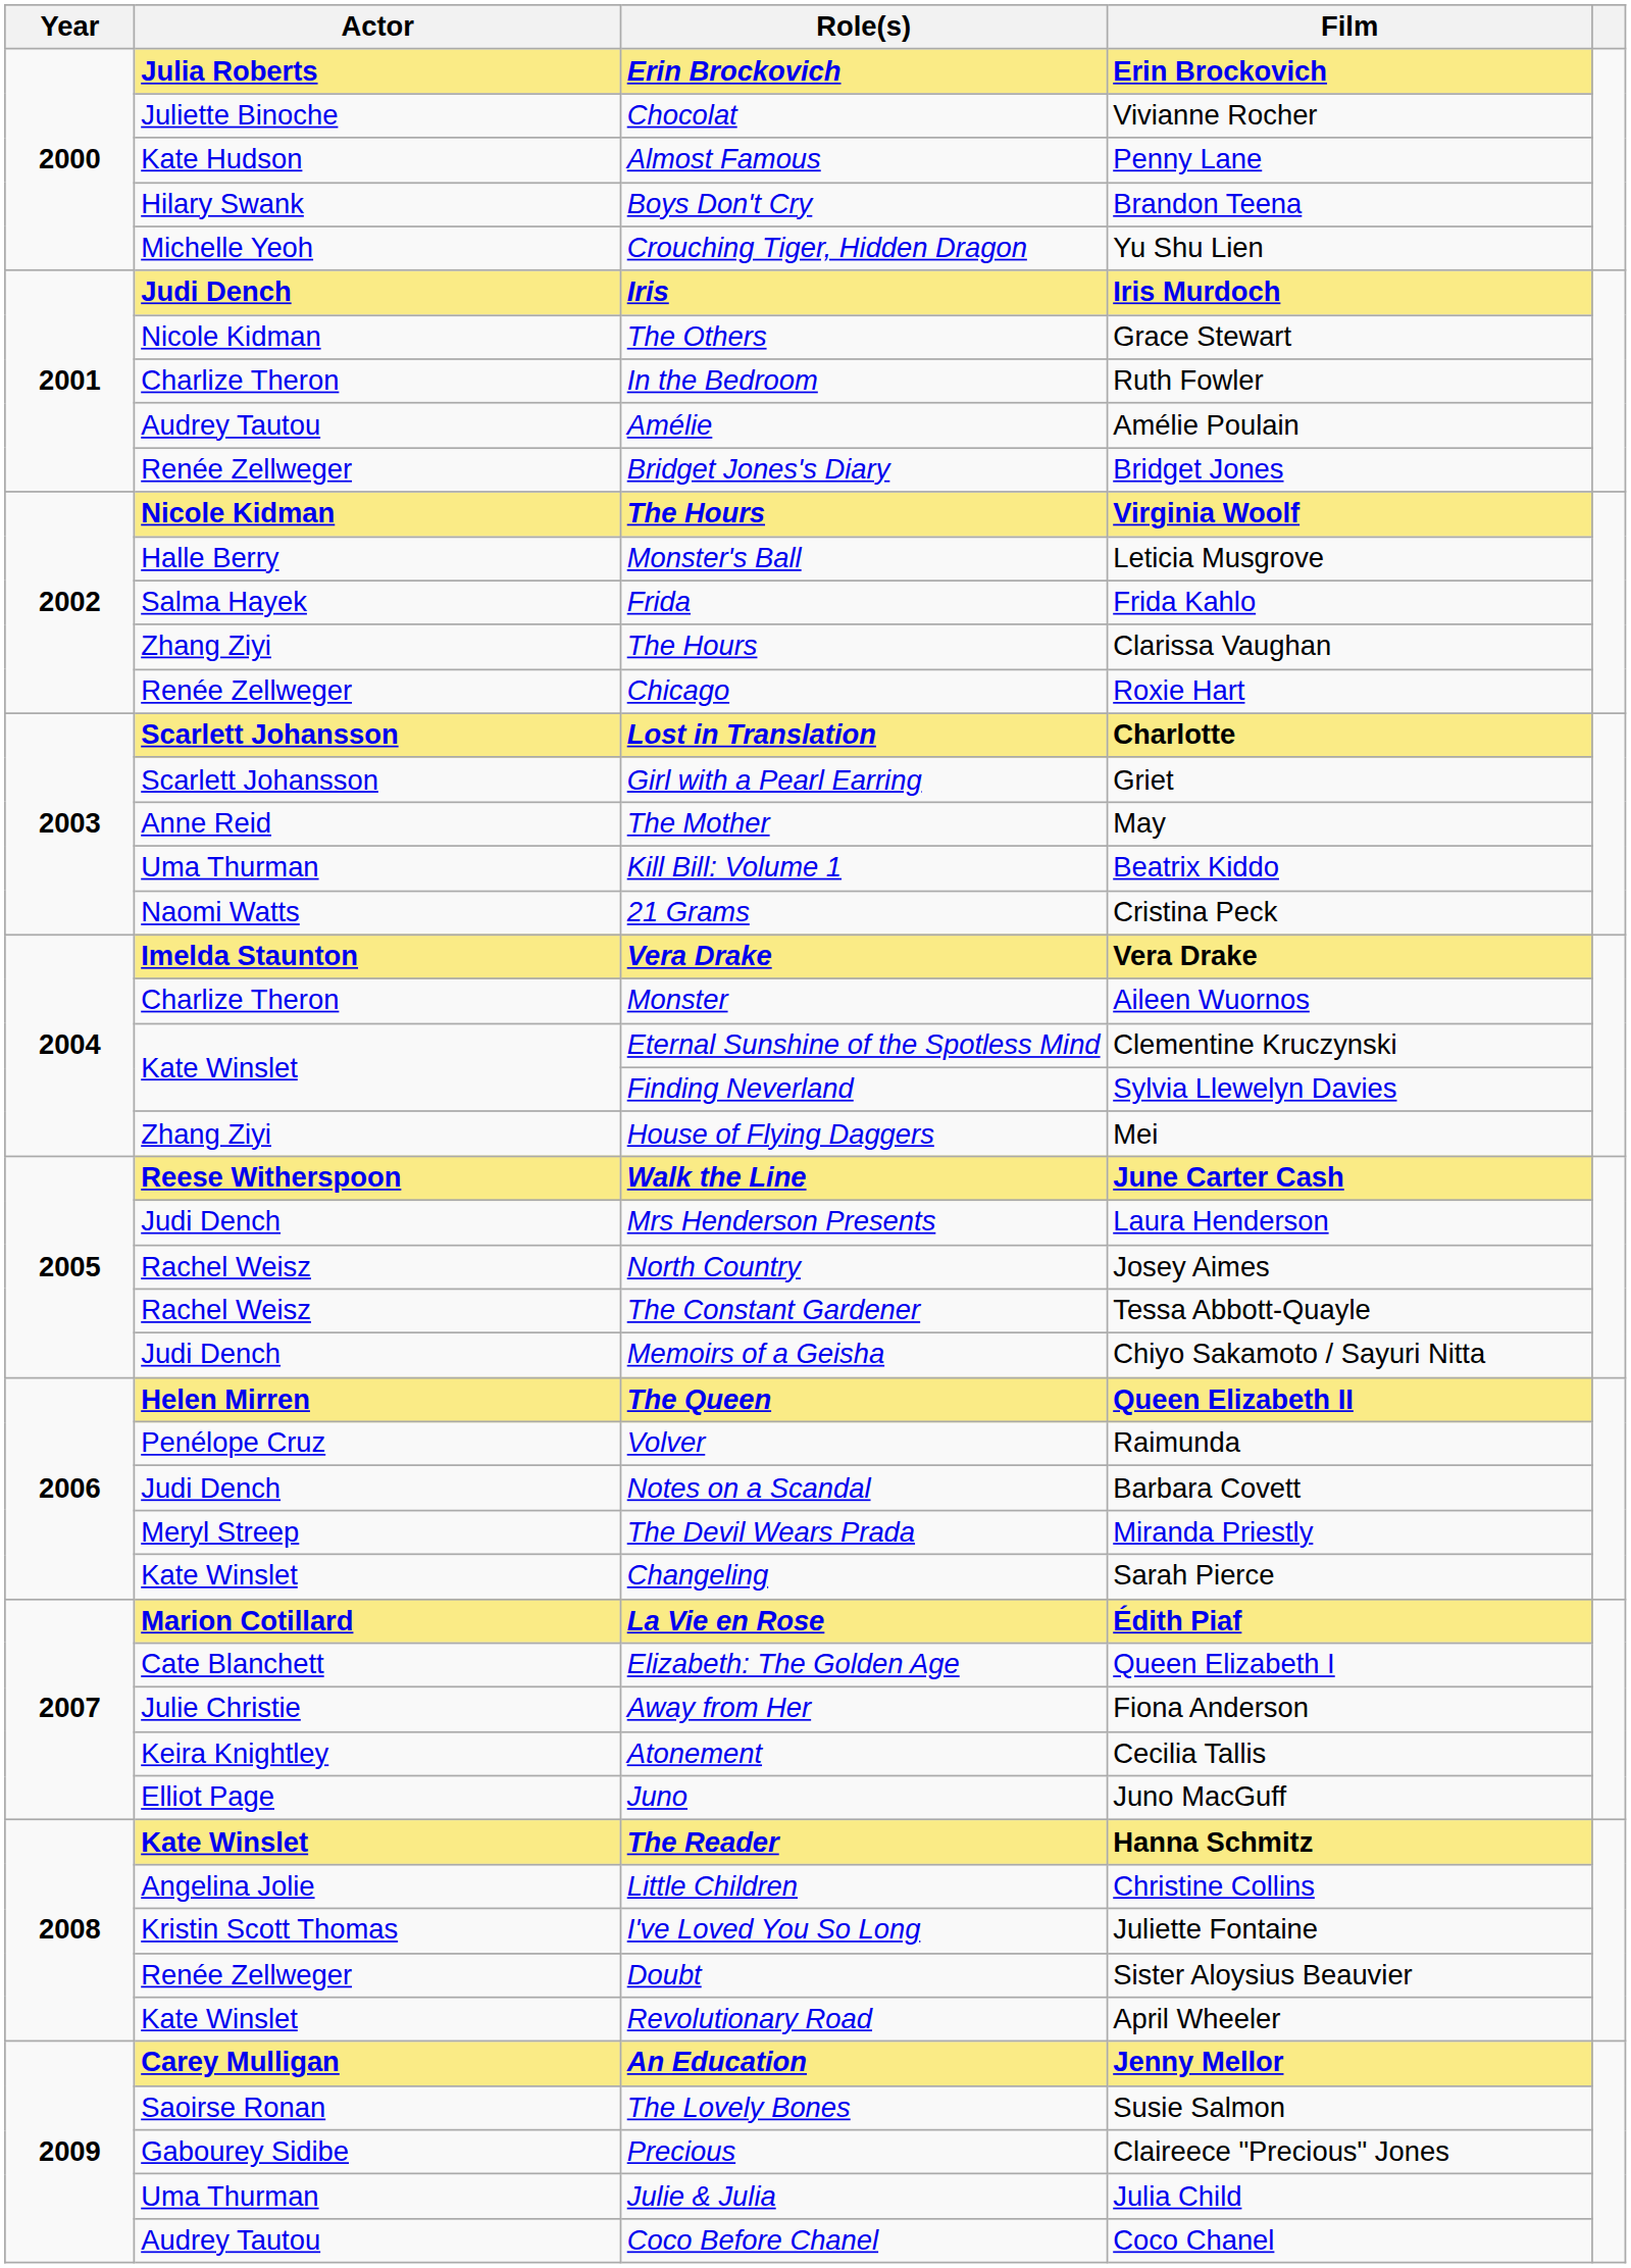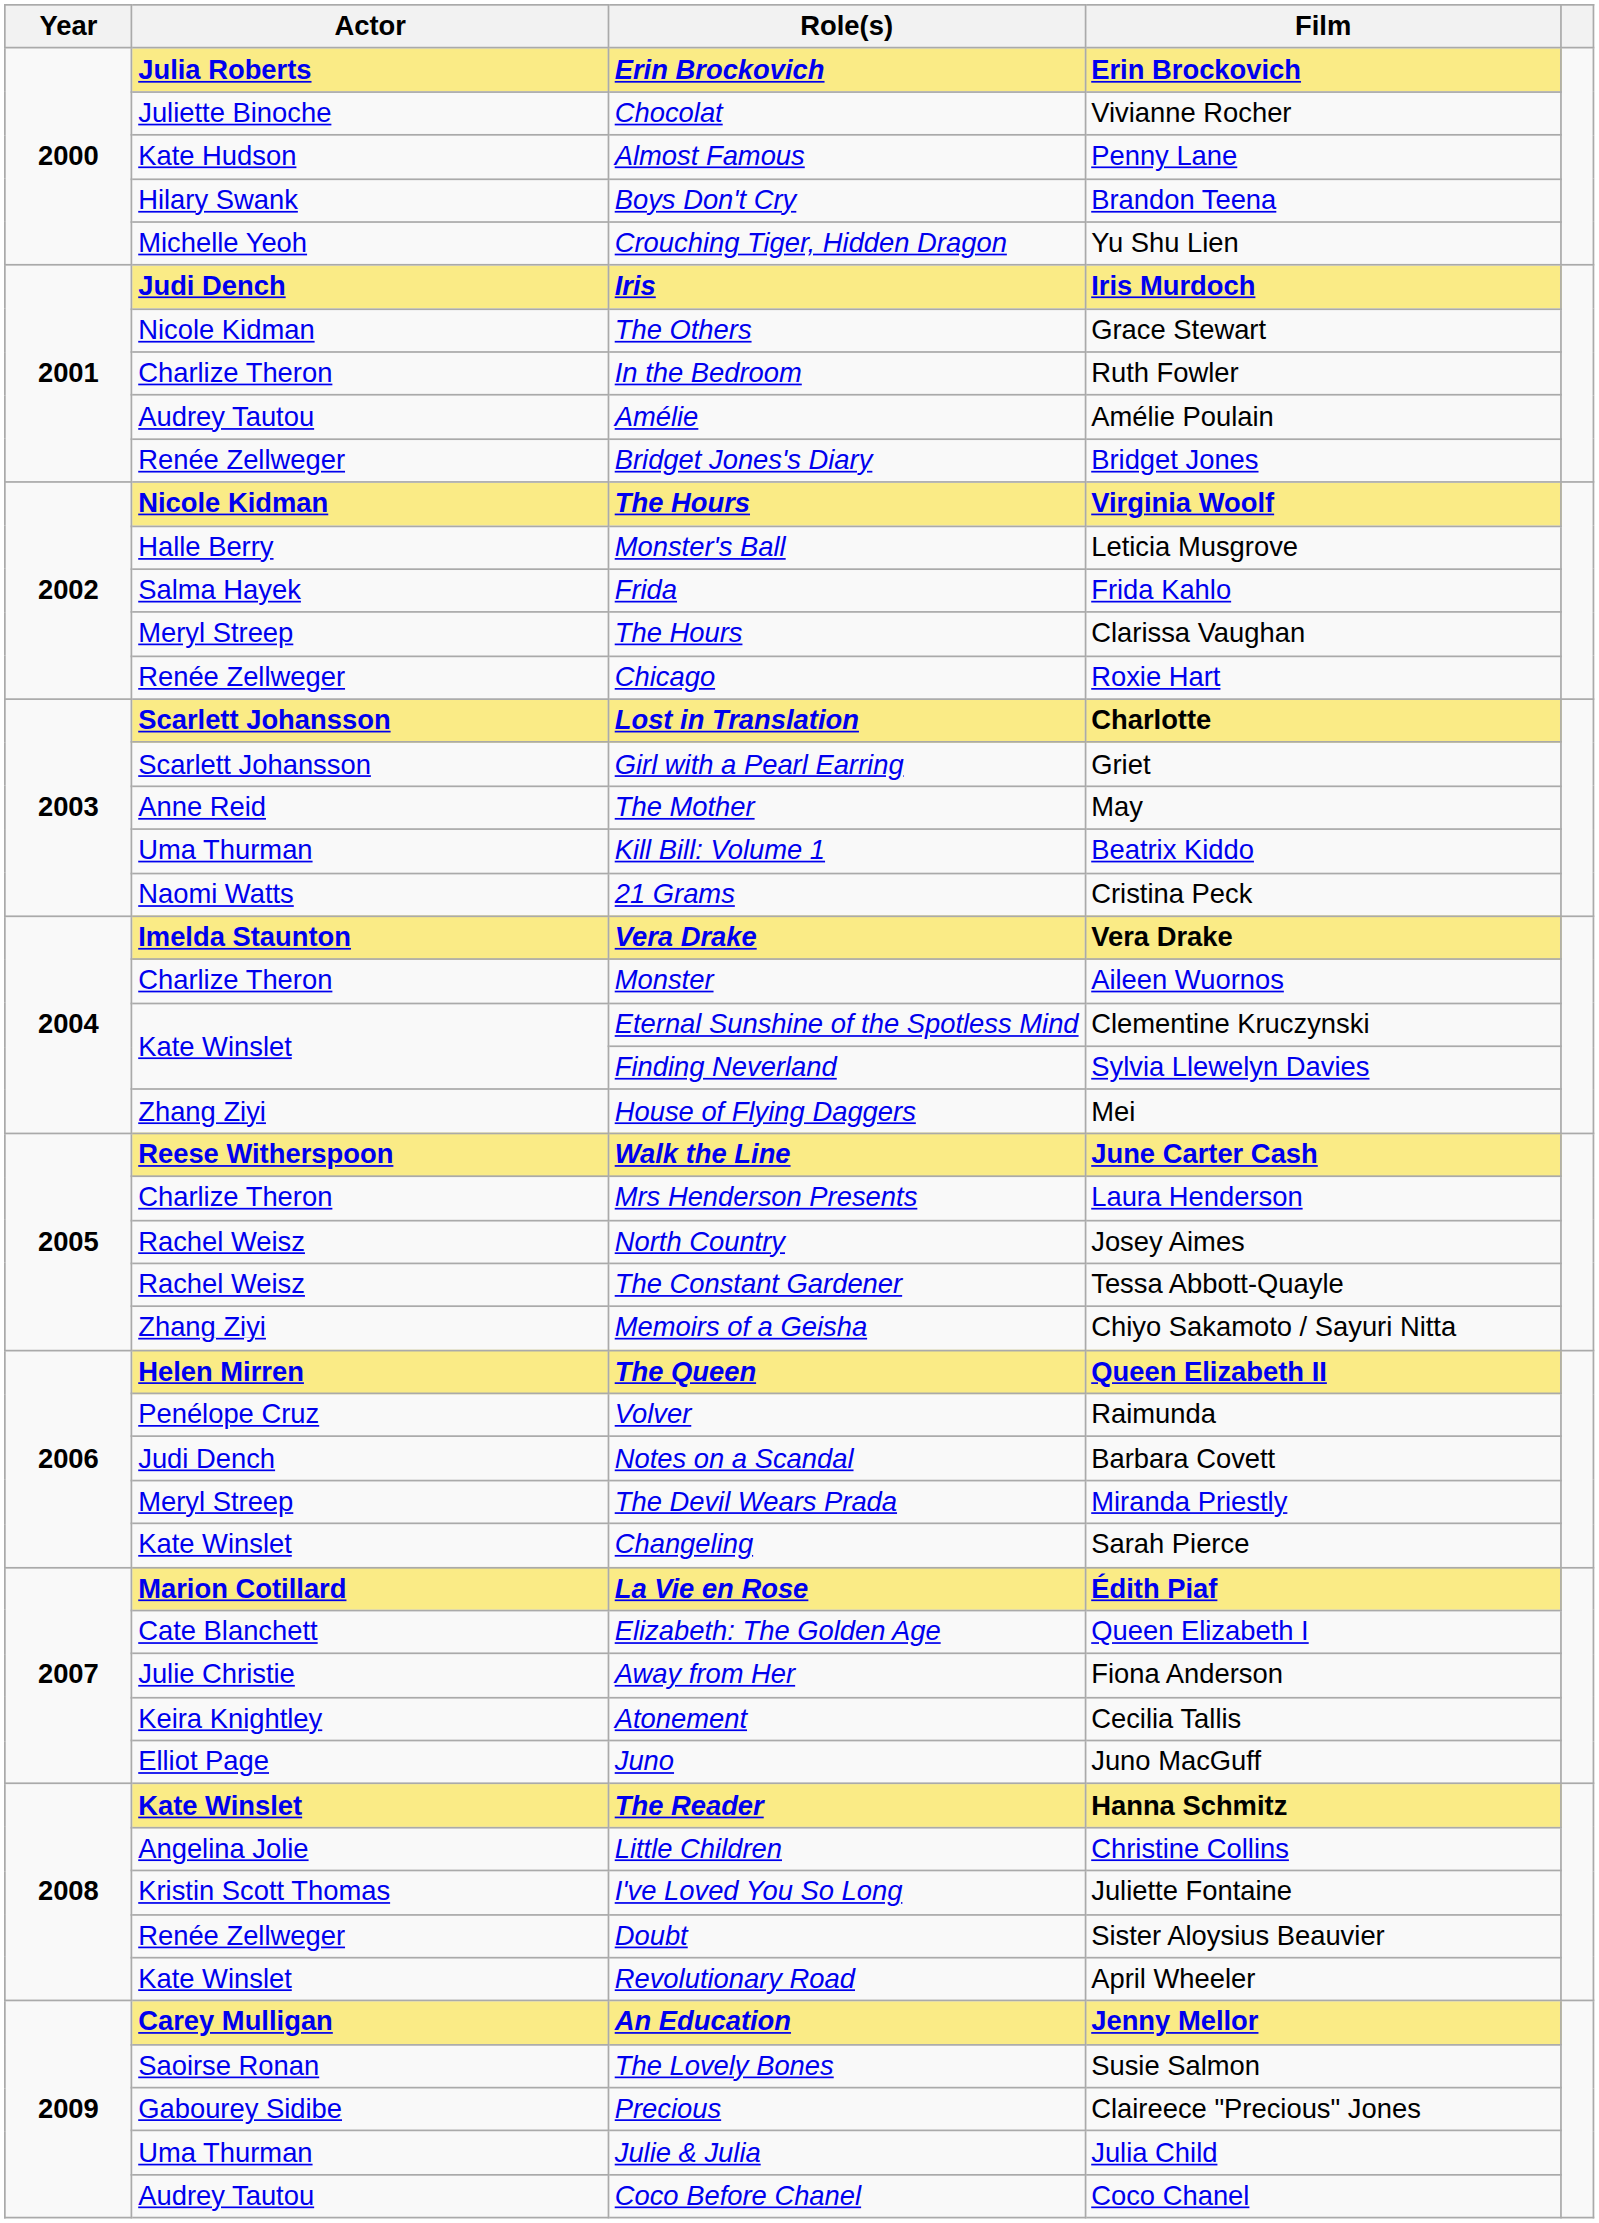 <table class="wikitable sortable">
 <tr>
 <th scope="col" style="width:8%;">Year</th>
 <th scope="col" style="width:30%;">Actor</th>
 <th scope="col" style="width:30%;">Role(s)</th>
 <th scope="col" style="width:30%;">Film</th>
 <th scope="col" style="width:2%;" class="unsortable"></th>
 </tr>
 <tr>
 <td rowspan="5", align=center><strong>2000</strong><br></td>
 <td style="background:#FAEB86"><strong><a href='#'>Julia Roberts</a></strong></td>
 <td style="background:#FAEB86"><strong><em><a href='#'>Erin Brockovich</a></em></strong></td>
 <td style="background:#FAEB86"><strong><a href='#'>Erin Brockovich</a></strong></td>
 <td rowspan=5> <br></td>
 </tr>
 <tr>
 <td><a href='#'>Juliette Binoche</a></td>
 <td><em><a href='#'>Chocolat</a></em></td>
 <td>Vivianne Rocher</td>
 </tr>
 <tr>
 <td><a href='#'>Kate Hudson</a></td>
 <td><em><a href='#'>Almost Famous</a></em></td>
 <td><a href='#'>Penny Lane</a></td>
 </tr>
 <tr>
 <td><a href='#'>Hilary Swank</a></td>
 <td><em><a href='#'>Boys Don't Cry</a></em></td>
 <td><a href='#'>Brandon Teena</a></td>
 </tr>
 <tr>
 <td><a href='#'>Michelle Yeoh</a></td>
 <td><em><a href='#'>Crouching Tiger, Hidden Dragon</a></em></td>
 <td>Yu Shu Lien</td>
 </tr>
 <tr>
 <td rowspan="5", align=center><strong>2001</strong><br></td>
 <td style="background:#FAEB86"><strong><a href='#'>Judi Dench</a></strong></td>
 <td style="background:#FAEB86"><strong><em><a href='#'>Iris</a></em></strong></td>
 <td style="background:#FAEB86"><strong><a href='#'>Iris Murdoch</a></strong></td>
 <td rowspan=5></td>
 </tr>
 <tr>
 <td><a href='#'>Nicole Kidman</a></td>
 <td><em><a href='#'>The Others</a></em></td>
 <td>Grace Stewart</td>
 </tr>
 <tr>
 <td><a href='#'>Charlize Theron</a></td>
 <td><em><a href='#'>In the Bedroom</a></em></td>
 <td>Ruth Fowler</td>
 </tr>
 <tr>
 <td><a href='#'>Audrey Tautou</a></td>
 <td><em><a href='#'>Amélie</a></em></td>
 <td>Amélie Poulain</td>
 </tr>
 <tr>
 <td><a href='#'>Renée Zellweger</a></td>
 <td><em><a href='#'>Bridget Jones's Diary</a></em></td>
 <td><a href='#'>Bridget Jones</a></td>
 </tr>
 <tr>
 <td rowspan="5", align=center><strong>2002</strong><br></td>
 <td style="background:#FAEB86"><strong><a href='#'>Nicole Kidman</a></strong></td>
 <td style="background:#FAEB86"><strong><em><a href='#'>The Hours</a></em></strong></td>
 <td style="background:#FAEB86"><strong><a href='#'>Virginia Woolf</a></strong></td>
 <td rowspan=5></td>
 </tr>
 <tr>
 <td><a href='#'>Halle Berry</a></td>
 <td><em><a href='#'>Monster's Ball</a></em></td>
 <td>Leticia Musgrove</td>
 </tr>
 <tr>
 <td><a href='#'>Salma Hayek</a></td>
 <td><em><a href='#'>Frida</a></em></td>
 <td><a href='#'>Frida Kahlo</a></td>
 </tr>
 <tr>
-<td><a href='#'>Zhang Ziyi</a></td>
+<td><a href='#'>Meryl Streep</a></td>
 <td><em><a href='#'>The Hours</a></em></td>
 <td>Clarissa Vaughan</td>
 </tr>
 <tr>
 <td><a href='#'>Renée Zellweger</a></td>
 <td><em><a href='#'>Chicago</a></em></td>
 <td><a href='#'>Roxie Hart</a></td>
 </tr>
 <tr>
 <td rowspan="5", align=center><strong>2003</strong><br></td>
 <td style="background:#FAEB86"><strong><a href='#'>Scarlett Johansson</a></strong></td>
 <td style="background:#FAEB86"><strong><em><a href='#'>Lost in Translation</a></em></strong></td>
 <td style="background:#FAEB86"><strong>Charlotte</strong></td>
 <td rowspan=5></td>
 </tr>
 <tr>
 <td><a href='#'>Scarlett Johansson</a></td>
 <td><em><a href='#'>Girl with a Pearl Earring</a></em></td>
 <td>Griet</td>
 </tr>
 <tr>
 <td><a href='#'>Anne Reid</a></td>
 <td><em><a href='#'>The Mother</a></em></td>
 <td>May</td>
 </tr>
 <tr>
 <td><a href='#'>Uma Thurman</a></td>
 <td><em><a href='#'>Kill Bill: Volume 1</a></em></td>
 <td><a href='#'>Beatrix Kiddo</a></td>
 </tr>
 <tr>
 <td><a href='#'>Naomi Watts</a></td>
 <td><em><a href='#'>21 Grams</a></em></td>
 <td>Cristina Peck</td>
 </tr>
 <tr>
 <td rowspan="5", align=center><strong>2004</strong><br></td>
 <td style="background:#FAEB86"><strong><a href='#'>Imelda Staunton</a></strong></td>
 <td style="background:#FAEB86"><strong><em><a href='#'>Vera Drake</a></em></strong></td>
 <td style="background:#FAEB86"><strong>Vera Drake</strong></td>
 <td rowspan=5></td>
 </tr>
 <tr>
 <td><a href='#'>Charlize Theron</a></td>
 <td><em><a href='#'>Monster</a></em></td>
 <td><a href='#'>Aileen Wuornos</a></td>
 </tr>
 <tr>
 <td rowspan="2"><a href='#'>Kate Winslet</a></td>
 <td><em><a href='#'>Eternal Sunshine of the Spotless Mind</a></em></td>
 <td>Clementine Kruczynski</td>
 </tr>
 <tr>
 <td><em><a href='#'>Finding Neverland</a></em></td>
 <td><a href='#'>Sylvia Llewelyn Davies</a></td>
 </tr>
 <tr>
 <td><a href='#'>Zhang Ziyi</a></td>
 <td><em><a href='#'>House of Flying Daggers</a></em></td>
 <td>Mei</td>
 </tr>
 <tr>
 <td rowspan="5", align=center><strong>2005</strong><br></td>
 <td style="background:#FAEB86"><strong><a href='#'>Reese Witherspoon</a></strong></td>
 <td style="background:#FAEB86"><strong><em><a href='#'>Walk the Line</a></em></strong></td>
 <td style="background:#FAEB86"><strong><a href='#'>June Carter Cash</a></strong></td>
 <td rowspan=5></td>
 </tr>
 <tr>
-<td><a href='#'>Judi Dench</a></td>
+<td><a href='#'>Charlize Theron</a></td>
 <td><em><a href='#'>Mrs Henderson Presents</a></em></td>
 <td><a href='#'>Laura Henderson</a></td>
 </tr>
 <tr>
 <td><a href='#'>Rachel Weisz</a></td>
 <td><em><a href='#'>North Country</a></em></td>
 <td>Josey Aimes</td>
 </tr>
 <tr>
 <td><a href='#'>Rachel Weisz</a></td>
 <td><em><a href='#'>The Constant Gardener</a></em></td>
 <td>Tessa Abbott-Quayle</td>
 </tr>
 <tr>
-<td><a href='#'>Judi Dench</a></td>
+<td><a href='#'>Zhang Ziyi</a></td>
 <td><em><a href='#'>Memoirs of a Geisha</a></em></td>
 <td>Chiyo Sakamoto / Sayuri Nitta</td>
 </tr>
 <tr>
 <td rowspan="5", align=center><strong>2006</strong><br></td>
 <td style="background:#FAEB86"><strong><a href='#'>Helen Mirren</a></strong></td>
 <td style="background:#FAEB86"><strong><em><a href='#'>The Queen</a></em></strong></td>
 <td style="background:#FAEB86"><strong><a href='#'>Queen Elizabeth II</a></strong></td>
 <td rowspan=5></td>
 </tr>
 <tr>
 <td><a href='#'>Penélope Cruz</a></td>
 <td><em><a href='#'>Volver</a></em></td>
 <td>Raimunda</td>
 </tr>
 <tr>
 <td><a href='#'>Judi Dench</a></td>
 <td><em><a href='#'>Notes on a Scandal</a></em></td>
 <td>Barbara Covett</td>
 </tr>
 <tr>
 <td><a href='#'>Meryl Streep</a></td>
 <td><em><a href='#'>The Devil Wears Prada</a></em></td>
 <td><a href='#'>Miranda Priestly</a></td>
 </tr>
 <tr>
 <td><a href='#'>Kate Winslet</a></td>
 <td><em><a href='#'>Changeling</a></em></td>
 <td>Sarah Pierce</td>
 </tr>
 <tr>
 <td rowspan="5", align=center><strong>2007</strong><br></td>
 <td style="background:#FAEB86"><strong><a href='#'>Marion Cotillard</a></strong></td>
 <td style="background:#FAEB86"><strong><em><a href='#'>La Vie en Rose</a></em></strong></td>
 <td style="background:#FAEB86"><strong><a href='#'>Édith Piaf</a></strong></td>
 <td rowspan=5></td>
 </tr>
 <tr>
 <td><a href='#'>Cate Blanchett</a></td>
 <td><em><a href='#'>Elizabeth: The Golden Age</a></em></td>
 <td><a href='#'>Queen Elizabeth I</a></td>
 </tr>
 <tr>
 <td><a href='#'>Julie Christie</a></td>
 <td><em><a href='#'>Away from Her</a></em></td>
 <td>Fiona Anderson</td>
 </tr>
 <tr>
 <td><a href='#'>Keira Knightley</a></td>
 <td><em><a href='#'>Atonement</a></em></td>
 <td>Cecilia Tallis</td>
 </tr>
 <tr>
 <td><a href='#'>Elliot Page</a> </td>
 <td><em><a href='#'>Juno</a></em></td>
 <td>Juno MacGuff</td>
 </tr>
 <tr>
 <td rowspan="5", align=center><strong>2008</strong><br></td>
 <td style="background:#FAEB86"><strong><a href='#'>Kate Winslet</a></strong></td>
 <td style="background:#FAEB86"><strong><em><a href='#'>The Reader</a></em></strong></td>
 <td style="background:#FAEB86"><strong>Hanna Schmitz</strong></td>
 <td rowspan=5></td>
 </tr>
 <tr>
 <td><a href='#'>Angelina Jolie</a></td>
 <td><em><a href='#'>Little Children</a></em></td>
 <td><a href='#'>Christine Collins</a></td>
 </tr>
 <tr>
 <td><a href='#'>Kristin Scott Thomas</a></td>
 <td><em><a href='#'>I've Loved You So Long</a></em></td>
 <td>Juliette Fontaine</td>
 </tr>
 <tr>
 <td><a href='#'>Renée Zellweger</a></td>
 <td><em><a href='#'>Doubt</a></em></td>
 <td>Sister Aloysius Beauvier</td>
 </tr>
 <tr>
 <td><a href='#'>Kate Winslet</a></td>
 <td><em><a href='#'>Revolutionary Road</a></em></td>
 <td>April Wheeler</td>
 </tr>
 <tr>
 <td rowspan="5", align=center><strong>2009</strong><br></td>
 <td style="background:#FAEB86"><strong><a href='#'>Carey Mulligan</a></strong></td>
 <td style="background:#FAEB86"><strong><em><a href='#'>An Education</a></em></strong></td>
 <td style="background:#FAEB86"><strong><a href='#'>Jenny Mellor</a></strong></td>
 <td rowspan=5></td>
 </tr>
 <tr>
 <td><a href='#'>Saoirse Ronan</a></td>
 <td><em><a href='#'>The Lovely Bones</a></em></td>
 <td>Susie Salmon</td>
 </tr>
 <tr>
 <td><a href='#'>Gabourey Sidibe</a></td>
 <td><em><a href='#'>Precious</a></em></td>
 <td>Claireece "Precious" Jones</td>
 </tr>
 <tr>
 <td><a href='#'>Uma Thurman</a></td>
 <td><em><a href='#'>Julie & Julia</a></em></td>
 <td><a href='#'>Julia Child</a></td>
 </tr>
 <tr>
 <td><a href='#'>Audrey Tautou</a></td>
 <td><em><a href='#'>Coco Before Chanel</a></em></td>
 <td><a href='#'>Coco Chanel</a></td>
 </tr>
 </table>
